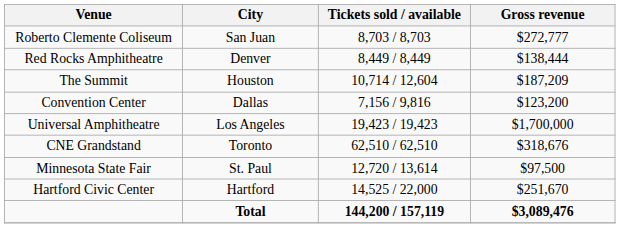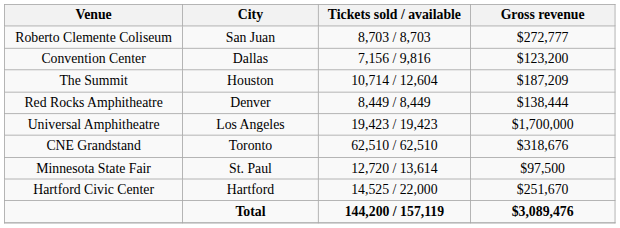 <table class="wikitable">
 <tr>
 <th width="200" rowspan="1">Venue</th>
 <th width="150" rowspan="1">City</th>
 <th width="170" rowspan="1">Tickets sold / available</th>
 <th width="160" rowspan="1">Gross revenue</th>
 </tr>
 <tr>
 <td align="center">Roberto Clemente Coliseum</td>
 <td align="center">San Juan</td>
 <td align="center">8,703 / 8,703</td>
 <td align="center">$272,777</td>
 </tr>
 <tr>
-<td align="center">Red Rocks Amphitheatre</td>
-<td align="center">Denver</td>
-<td align="center">8,449 / 8,449</td>
-<td align="center">$138,444</td>
+<td align="center">Convention Center</td>
+<td align="center">Dallas</td>
+<td align="center">7,156 / 9,816</td>
+<td align="center">$123,200</td>
 </tr>
 <tr>
 <td align="center">The Summit</td>
 <td align="center">Houston</td>
 <td align="center">10,714 / 12,604</td>
 <td align="center">$187,209</td>
 </tr>
 <tr>
-<td align="center">Convention Center</td>
-<td align="center">Dallas</td>
-<td align="center">7,156 / 9,816</td>
-<td align="center">$123,200</td>
+<td align="center">Red Rocks Amphitheatre</td>
+<td align="center">Denver</td>
+<td align="center">8,449 / 8,449</td>
+<td align="center">$138,444</td>
 </tr>
 <tr>
 <td align="center">Universal Amphitheatre</td>
 <td align="center">Los Angeles</td>
 <td align="center">19,423 / 19,423</td>
 <td align="center">$1,700,000</td>
 </tr>
 <tr>
 <td align="center">CNE Grandstand</td>
 <td align="center">Toronto</td>
 <td align="center">62,510 / 62,510</td>
 <td align="center">$318,676</td>
 </tr>
 <tr>
 <td align="center">Minnesota State Fair</td>
 <td align="center">St. Paul</td>
 <td align="center">12,720 / 13,614</td>
 <td align="center">$97,500</td>
 </tr>
 <tr>
 <td align="center">Hartford Civic Center</td>
 <td align="center">Hartford</td>
 <td align="center">14,525 / 22,000</td>
 <td align="center">$251,670</td>
 </tr>
 <tr>
 <td align="center"></td>
 <td align="center"><strong>Total</strong></td>
 <td align="center"><strong>144,200 / 157,119</strong></td>
 <td align="center"><strong>$3,089,476</strong></td>
 </tr>
 <tr>
 </tr>
 </table>
